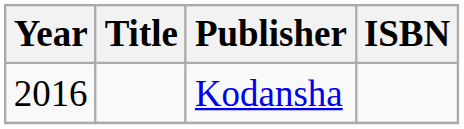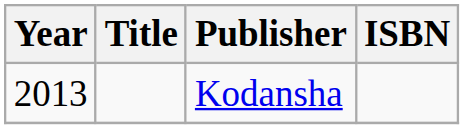 <table class="wikitable">
 <tr>
 <th>Year</th>
 <th>Title</th>
 <th>Publisher</th>
 <th>ISBN</th>
 </tr>
 <tr>
-<td>2016</td>
+<td>2013</td>
 <td></td>
 <td><a href='#'>Kodansha</a></td>
 <td></td>
 </tr>
 <tr>
 </tr>
 </table>
